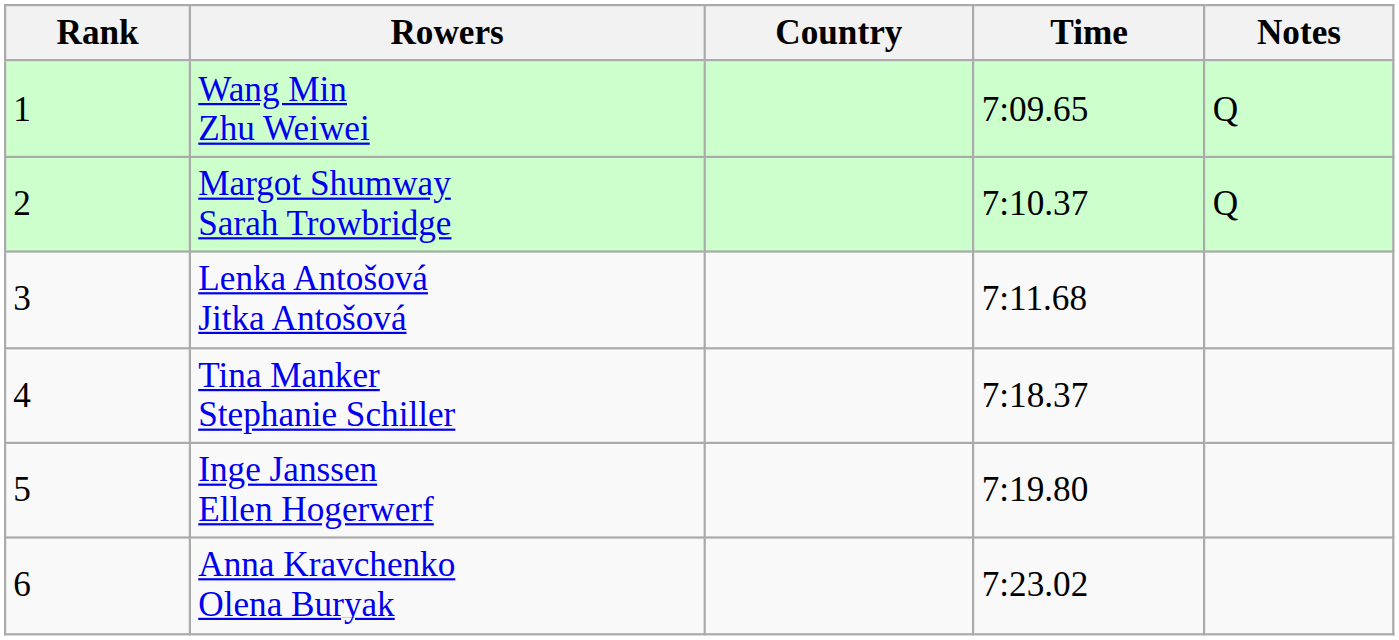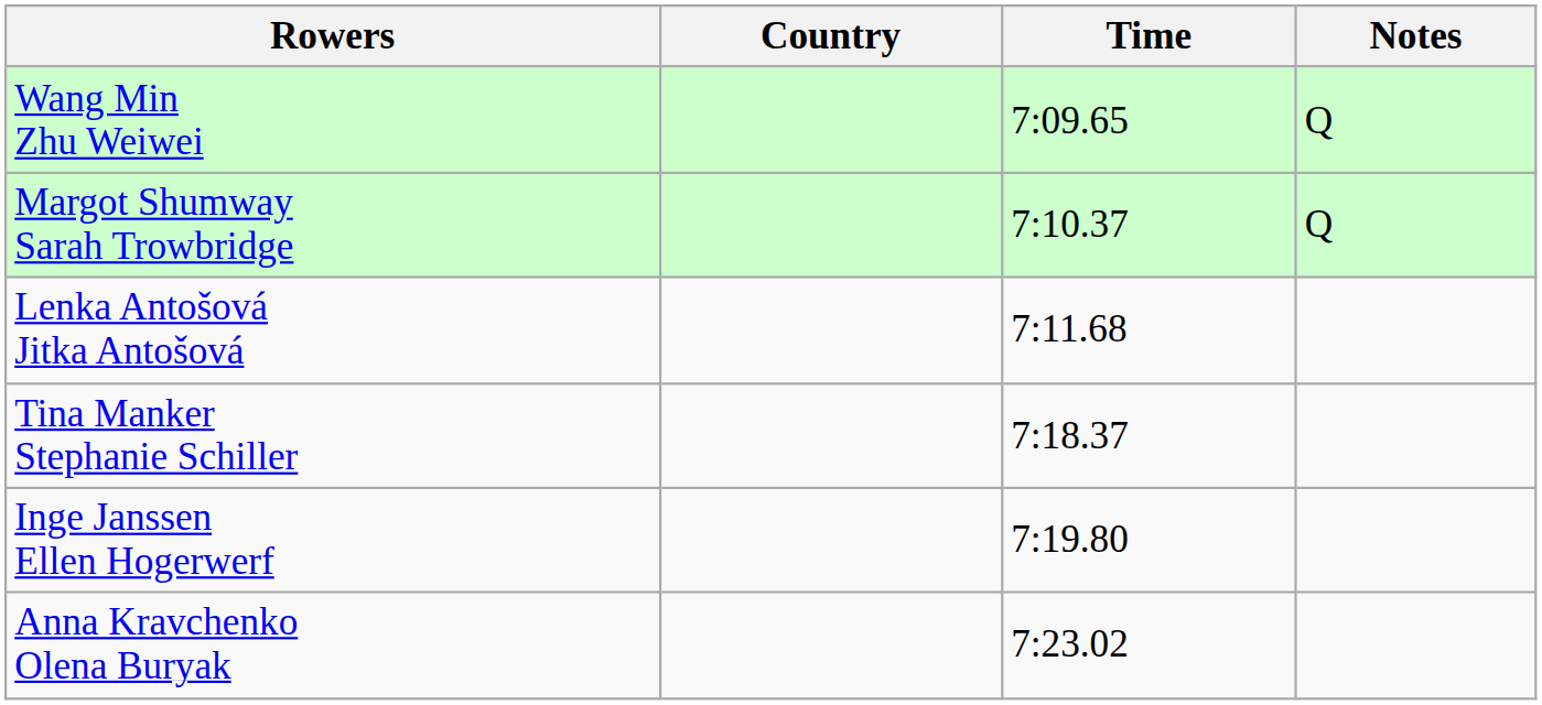 <table class="wikitable" width=50%>
 <tr>
-<th>Rank</th>
 <th>Rowers</th>
 <th>Country</th>
 <th>Time</th>
 <th>Notes</th>
 </tr>
 <tr bgcolor=ccffcc>
-<td>1</td>
 <td><a href='#'>Wang Min</a><br><a href='#'>Zhu Weiwei</a></td>
 <td></td>
 <td>7:09.65</td>
 <td>Q</td>
 </tr>
 <tr bgcolor=ccffcc>
-<td>2</td>
 <td><a href='#'>Margot Shumway</a><br><a href='#'>Sarah Trowbridge</a></td>
 <td></td>
 <td>7:10.37</td>
 <td>Q</td>
 </tr>
 <tr>
-<td>3</td>
 <td><a href='#'>Lenka Antošová</a><br><a href='#'>Jitka Antošová</a></td>
 <td></td>
 <td>7:11.68</td>
 <td></td>
 </tr>
 <tr>
-<td>4</td>
 <td><a href='#'>Tina Manker</a><br><a href='#'>Stephanie Schiller</a></td>
 <td></td>
 <td>7:18.37</td>
 <td></td>
 </tr>
 <tr>
-<td>5</td>
 <td><a href='#'>Inge Janssen</a><br><a href='#'>Ellen Hogerwerf</a></td>
 <td></td>
 <td>7:19.80</td>
 <td></td>
 </tr>
 <tr>
-<td>6</td>
 <td><a href='#'>Anna Kravchenko</a><br><a href='#'>Olena Buryak</a></td>
 <td></td>
 <td>7:23.02</td>
 <td></td>
 </tr>
 </table>
